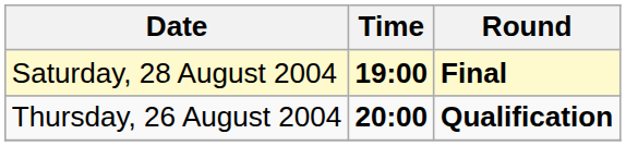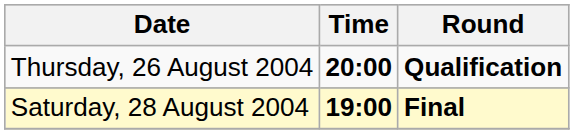 <table class="wikitable">
 <tr>
 <th>Date</th>
 <th>Time</th>
 <th>Round</th>
 </tr>
 <tr>
+<td>Thursday, 26 August 2004</td>
+<td><strong>20:00</strong></td>
+<td><strong>Qualification</strong></td>
+</tr>
+<tr>
 <td style=background:lemonchiffon>Saturday, 28 August 2004</td>
 <td style=background:lemonchiffon><strong>19:00</strong></td>
 <td style=background:lemonchiffon><strong>Final</strong></td>
 </tr>
 <tr>
-<td>Thursday, 26 August 2004</td>
-<td><strong>20:00</strong></td>
-<td><strong>Qualification</strong></td>
-</tr>
-<tr>
 </tr>
 </table>
